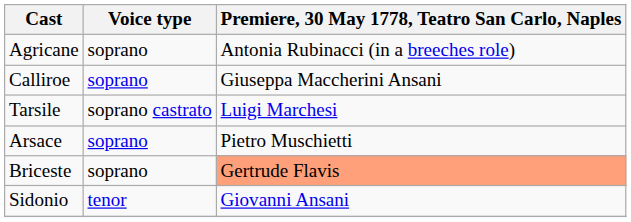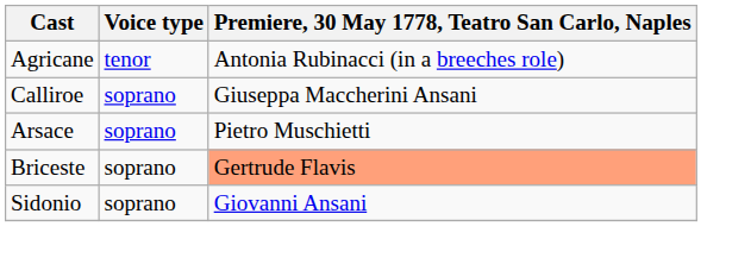 <table class="wikitable">
 <tr>
 <th>Cast</th>
 <th>Voice type</th>
 <th>Premiere, 30 May 1778, Teatro San Carlo, Naples</th>
 </tr>
 <tr>
 <td>Agricane</td>
-<td>soprano</td>
+<td><a href='#'>tenor</a></td>
 <td>Antonia Rubinacci (in a <a href='#'>breeches role</a>)</td>
 </tr>
 <tr>
 <td>Calliroe</td>
 <td><a href='#'>soprano</a></td>
 <td>Giuseppa Maccherini Ansani</td>
-</tr>
-<tr>
-<td>Tarsile</td>
-<td>soprano <a href='#'>castrato</a></td>
-<td><a href='#'>Luigi Marchesi</a></td>
 </tr>
 <tr>
 <td>Arsace</td>
 <td><a href='#'>soprano</a></td>
 <td>Pietro Muschietti</td>
 </tr>
 <tr>
 <td>Briceste</td>
 <td>soprano</td>
 <td style="background: lightsalmon;">Gertrude Flavis</td>
 </tr>
 <tr>
 <td>Sidonio</td>
-<td><a href='#'>tenor</a></td>
+<td>soprano</td>
 <td><a href='#'>Giovanni Ansani</a></td>
 </tr>
 <tr>
 </tr>
 </table>
